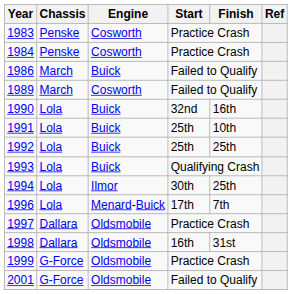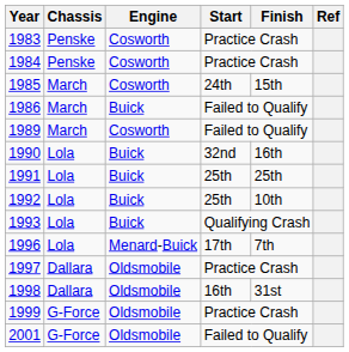 <table class="wikitable" style="font-size: 95%;">
 <tr>
 <th>Year</th>
 <th>Chassis</th>
 <th>Engine</th>
 <th>Start</th>
 <th>Finish</th>
 <th>Ref</th>
 </tr>
 <tr>
 <td><a href='#'>1983</a></td>
 <td><a href='#'>Penske</a></td>
 <td><a href='#'>Cosworth</a></td>
 <td colspan=2>Practice Crash</td>
 <th></th>
 </tr>
 <tr>
 <td><a href='#'>1984</a></td>
 <td><a href='#'>Penske</a></td>
 <td><a href='#'>Cosworth</a></td>
 <td colspan=2>Practice Crash</td>
+<th></th>
+</tr>
+<tr>
+<td><a href='#'>1985</a></td>
+<td><a href='#'>March</a></td>
+<td><a href='#'>Cosworth</a></td>
+<td>24th</td>
+<td>15th</td>
 <th></th>
 </tr>
 <tr>
 <td><a href='#'>1986</a></td>
 <td><a href='#'>March</a></td>
 <td><a href='#'>Buick</a></td>
 <td colspan=2>Failed to Qualify</td>
 <th></th>
 </tr>
 <tr>
 <td><a href='#'>1989</a></td>
 <td><a href='#'>March</a></td>
 <td><a href='#'>Cosworth</a></td>
 <td colspan=2>Failed to Qualify</td>
 <th></th>
 </tr>
 <tr>
 <td><a href='#'>1990</a></td>
 <td><a href='#'>Lola</a></td>
 <td><a href='#'>Buick</a></td>
 <td>32nd</td>
 <td>16th</td>
 <th></th>
 </tr>
 <tr>
 <td><a href='#'>1991</a></td>
 <td><a href='#'>Lola</a></td>
 <td><a href='#'>Buick</a></td>
 <td>25th</td>
-<td>10th</td>
+<td>25th</td>
 <th></th>
 </tr>
 <tr>
 <td><a href='#'>1992</a></td>
 <td><a href='#'>Lola</a></td>
 <td><a href='#'>Buick</a></td>
 <td>25th</td>
-<td>25th</td>
+<td>10th</td>
 <th></th>
 </tr>
 <tr>
 <td><a href='#'>1993</a></td>
 <td><a href='#'>Lola</a></td>
 <td><a href='#'>Buick</a></td>
 <td colspan=2>Qualifying Crash</td>
-<th></th>
-</tr>
-<tr>
-<td><a href='#'>1994</a></td>
-<td><a href='#'>Lola</a></td>
-<td><a href='#'>Ilmor</a></td>
-<td>30th</td>
-<td>25th</td>
 <th></th>
 </tr>
 <tr>
 <td><a href='#'>1996</a></td>
 <td><a href='#'>Lola</a></td>
 <td><a href='#'>Menard</a>-<a href='#'>Buick</a></td>
 <td>17th</td>
 <td>7th</td>
 <th></th>
 </tr>
 <tr>
 <td><a href='#'>1997</a></td>
 <td><a href='#'>Dallara</a></td>
 <td><a href='#'>Oldsmobile</a></td>
 <td colspan=2>Practice Crash</td>
 <th></th>
 </tr>
 <tr>
 <td><a href='#'>1998</a></td>
 <td><a href='#'>Dallara</a></td>
 <td><a href='#'>Oldsmobile</a></td>
 <td>16th</td>
 <td>31st</td>
 <th></th>
 </tr>
 <tr>
 <td><a href='#'>1999</a></td>
 <td><a href='#'>G-Force</a></td>
 <td><a href='#'>Oldsmobile</a></td>
 <td colspan=2>Practice Crash</td>
 <th></th>
 </tr>
 <tr>
 <td><a href='#'>2001</a></td>
 <td><a href='#'>G-Force</a></td>
 <td><a href='#'>Oldsmobile</a></td>
 <td colspan=2>Failed to Qualify</td>
 <th></th>
 </tr>
 </table>
